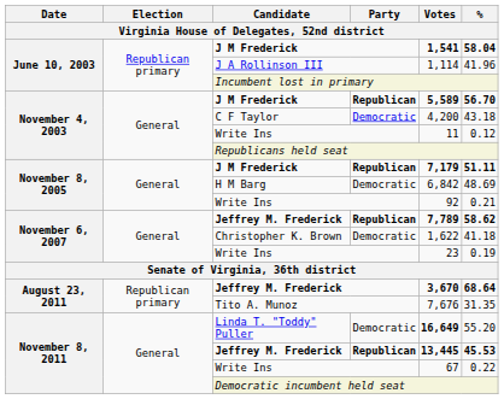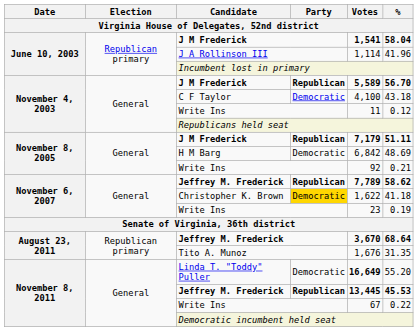 <table class="wikitable">
 <tr>
 <th>Date</th>
 <th>Election</th>
 <th>Candidate</th>
 <th>Party</th>
 <th>Votes</th>
 <th>%</th>
 </tr>
 <tr>
 <th colspan="6">Virginia House of Delegates, 52nd district</th>
 </tr>
 <tr>
 <th rowspan="3">June 10, 2003</th>
 <td rowspan="3" align="center" ><a href='#'>Republican</a> primary</td>
 <td colspan="2"><strong>J M Frederick</strong></td>
 <td align="right"><strong>1,541</strong></td>
 <td align="right"><strong>58.04</strong></td>
 </tr>
 <tr>
 <td colspan="2"><a href='#'>J A Rollinson III</a></td>
 <td align="right">1,114</td>
 <td align="right">41.96</td>
 </tr>
 <tr>
 <td colspan="4" style="background:beige"><em>Incumbent lost in primary</em></td>
 </tr>
 <tr>
 <th rowspan="4">November 4, 2003</th>
 <td rowspan="4" align="center">General</td>
 <td><strong>J M Frederick</strong></td>
 <td><strong>Republican</strong></td>
 <td align="right"><strong>5,589</strong></td>
 <td align="right"><strong>56.70</strong></td>
 </tr>
 <tr>
 <td>C F Taylor</td>
 <td><a href='#'>Democratic</a></td>
-<td align="right">4,200</td>
+<td align="right">4,100</td>
 <td align="right">43.18</td>
 </tr>
 <tr>
 <td colspan="2">Write Ins</td>
 <td align="right">11</td>
 <td align="right">0.12</td>
 </tr>
 <tr>
 <td colspan="4" style="background:beige"><em>Republicans held seat</em></td>
 </tr>
 <tr>
 <th rowspan="3">November 8, 2005</th>
 <td rowspan="3" align="center">General</td>
 <td><strong>J M Frederick</strong></td>
 <td><strong>Republican</strong></td>
 <td align="right"><strong>7,179</strong></td>
 <td align="right"><strong>51.11</strong></td>
 </tr>
 <tr>
 <td>H M Barg</td>
 <td>Democratic</td>
 <td align="right">6,842</td>
 <td align="right">48.69</td>
 </tr>
 <tr>
 <td colspan="2">Write Ins</td>
 <td align="right">92</td>
 <td align="right">0.21</td>
 </tr>
 <tr>
 <th rowspan="3">November 6, 2007</th>
 <td rowspan="3" align="center">General</td>
 <td><strong>Jeffrey M. Frederick</strong></td>
 <td><strong>Republican</strong></td>
 <td align="right"><strong>7,789</strong></td>
 <td align="right"><strong>58.62</strong></td>
 </tr>
 <tr>
 <td>Christopher K. Brown</td>
-<td>Democratic</td>
+<td style="background: gold;">Democratic</td>
 <td align="right">1,622</td>
 <td align="right">41.18</td>
 </tr>
 <tr>
 <td colspan="2">Write Ins</td>
 <td align="right">23</td>
 <td align="right">0.19</td>
 </tr>
 <tr>
 <th colspan="6">Senate of Virginia, 36th district</th>
 </tr>
 <tr>
 <th rowspan="2">August 23, 2011</th>
 <td rowspan="2" align="center" >Republican primary</td>
 <td colspan="2"><strong>Jeffrey M. Frederick</strong></td>
 <td align="right"><strong>3,670</strong></td>
 <td align="right"><strong>68.64</strong></td>
 </tr>
 <tr>
 <td colspan="2">Tito A. Munoz</td>
-<td align="right">7,676</td>
+<td align="right">1,676</td>
 <td align="right">31.35</td>
 </tr>
 <tr>
 <th rowspan="4">November 8, 2011</th>
 <td rowspan="4" align="center">General</td>
 <td><a href='#'>Linda T. "Toddy" Puller</a></td>
 <td>Democratic</td>
 <td align="right"><strong>16,649</strong></td>
 <td align="right">55.20</td>
 </tr>
 <tr>
 <td><strong>Jeffrey M. Frederick</strong></td>
 <td><strong>Republican</strong></td>
 <td align="right"><strong>13,445</strong></td>
 <td align="right"><strong>45.53</strong></td>
 </tr>
 <tr>
 <td colspan="2">Write Ins</td>
 <td align="right">67</td>
 <td align="right">0.22</td>
 </tr>
 <tr>
 <td colspan="4" style="background:beige"><em>Democratic incumbent held seat</em></td>
 </tr>
 </table>
